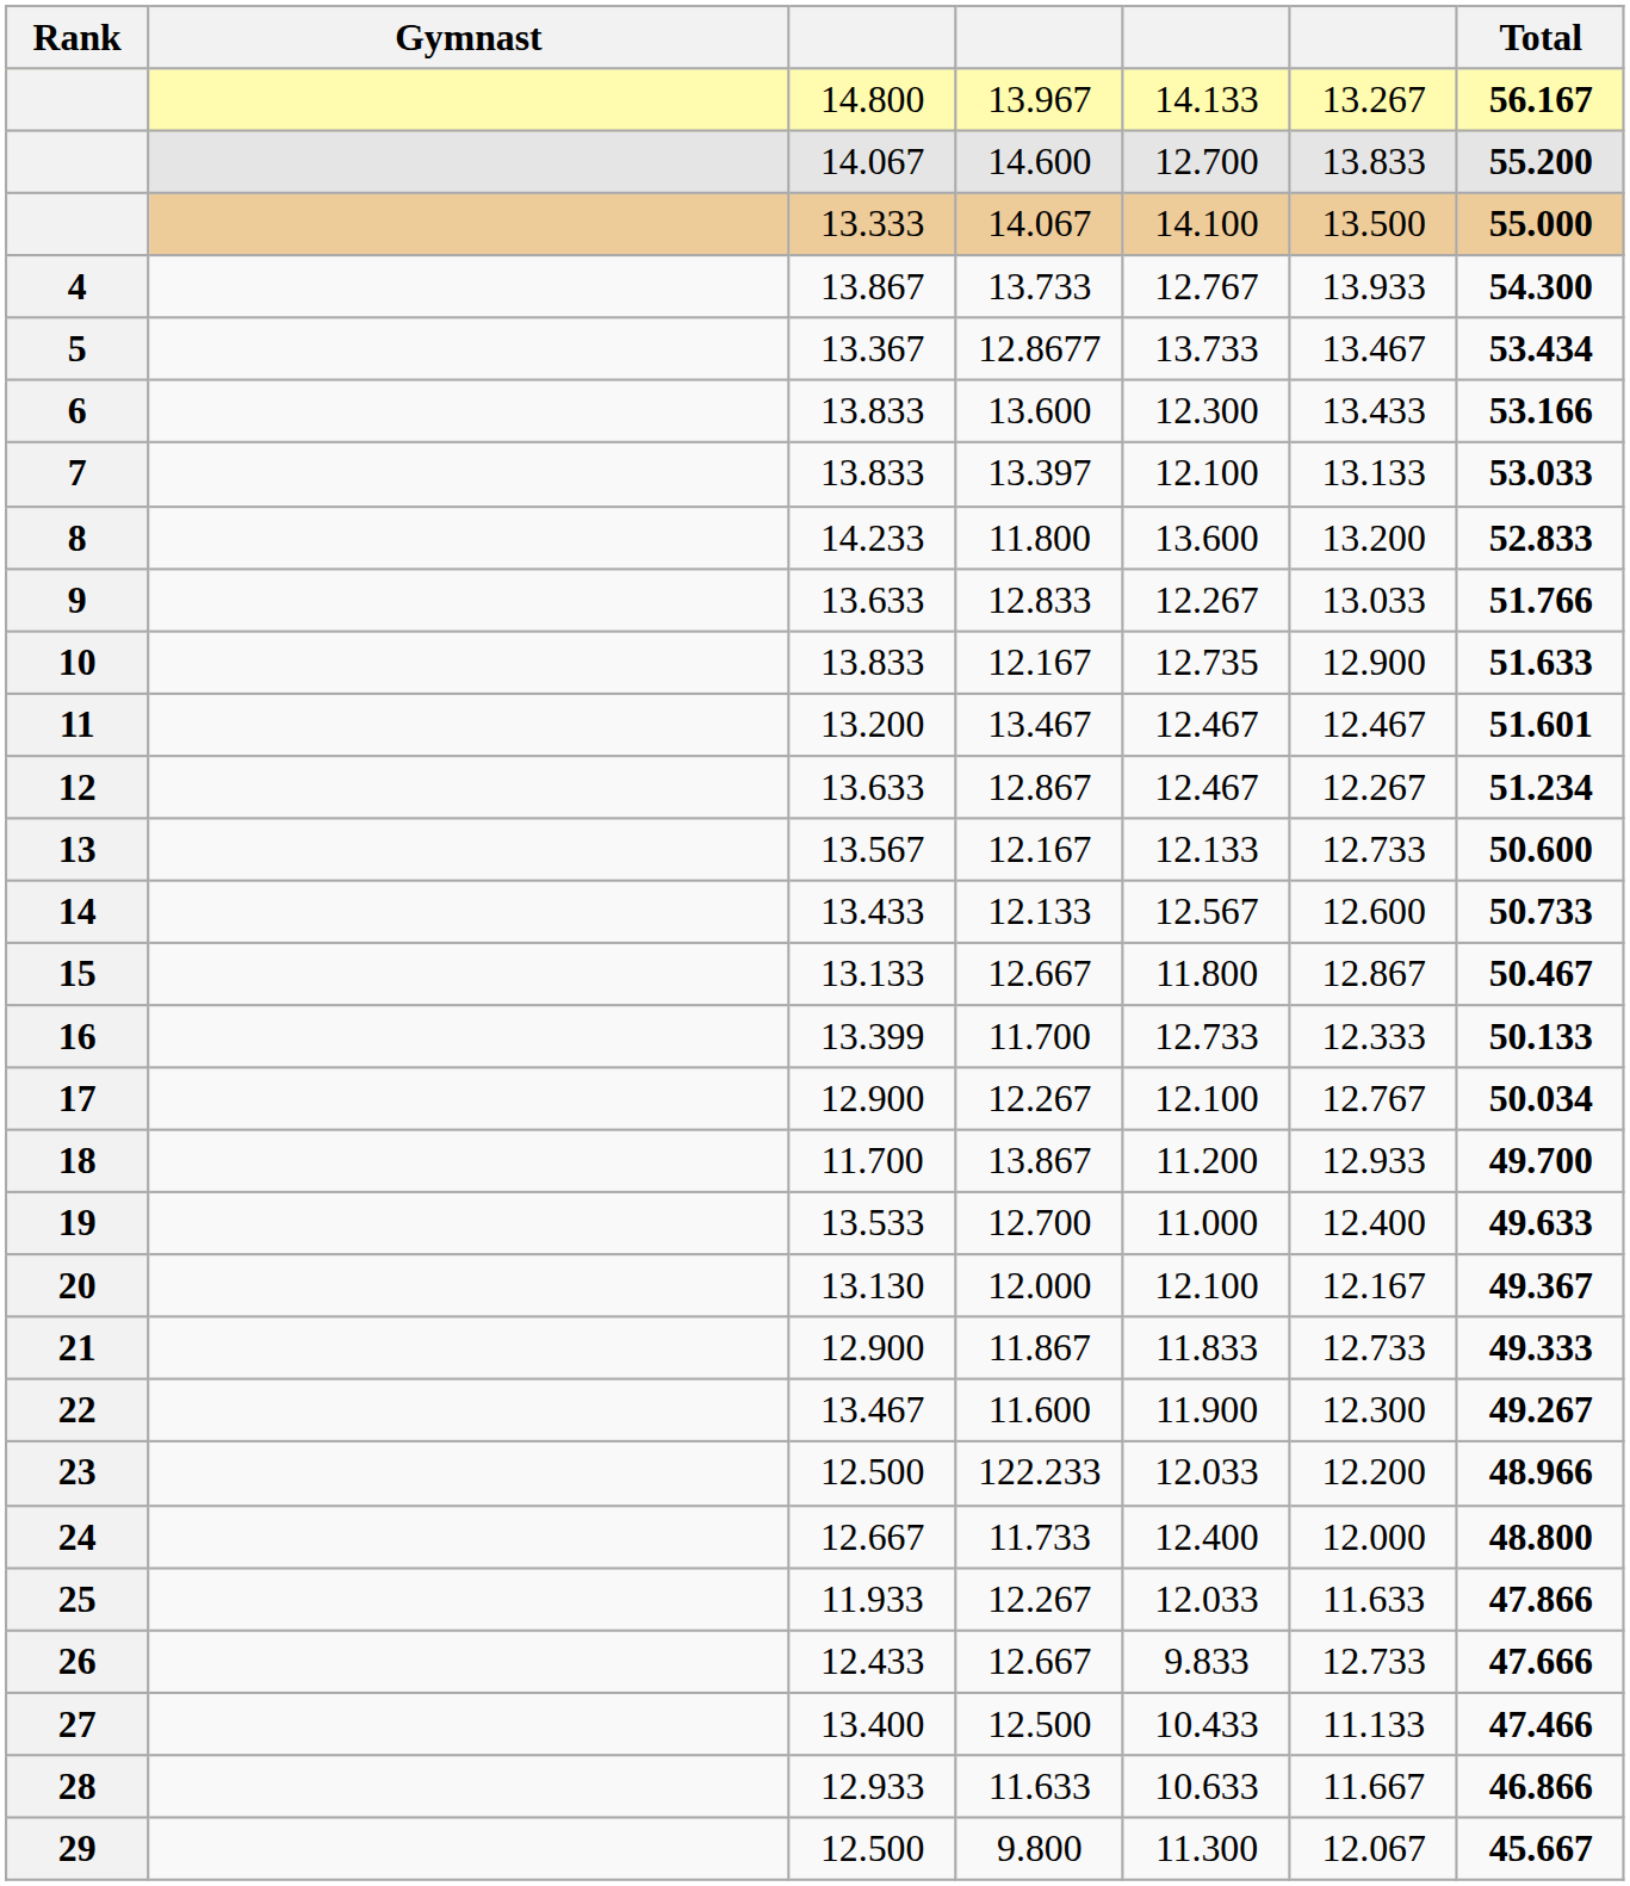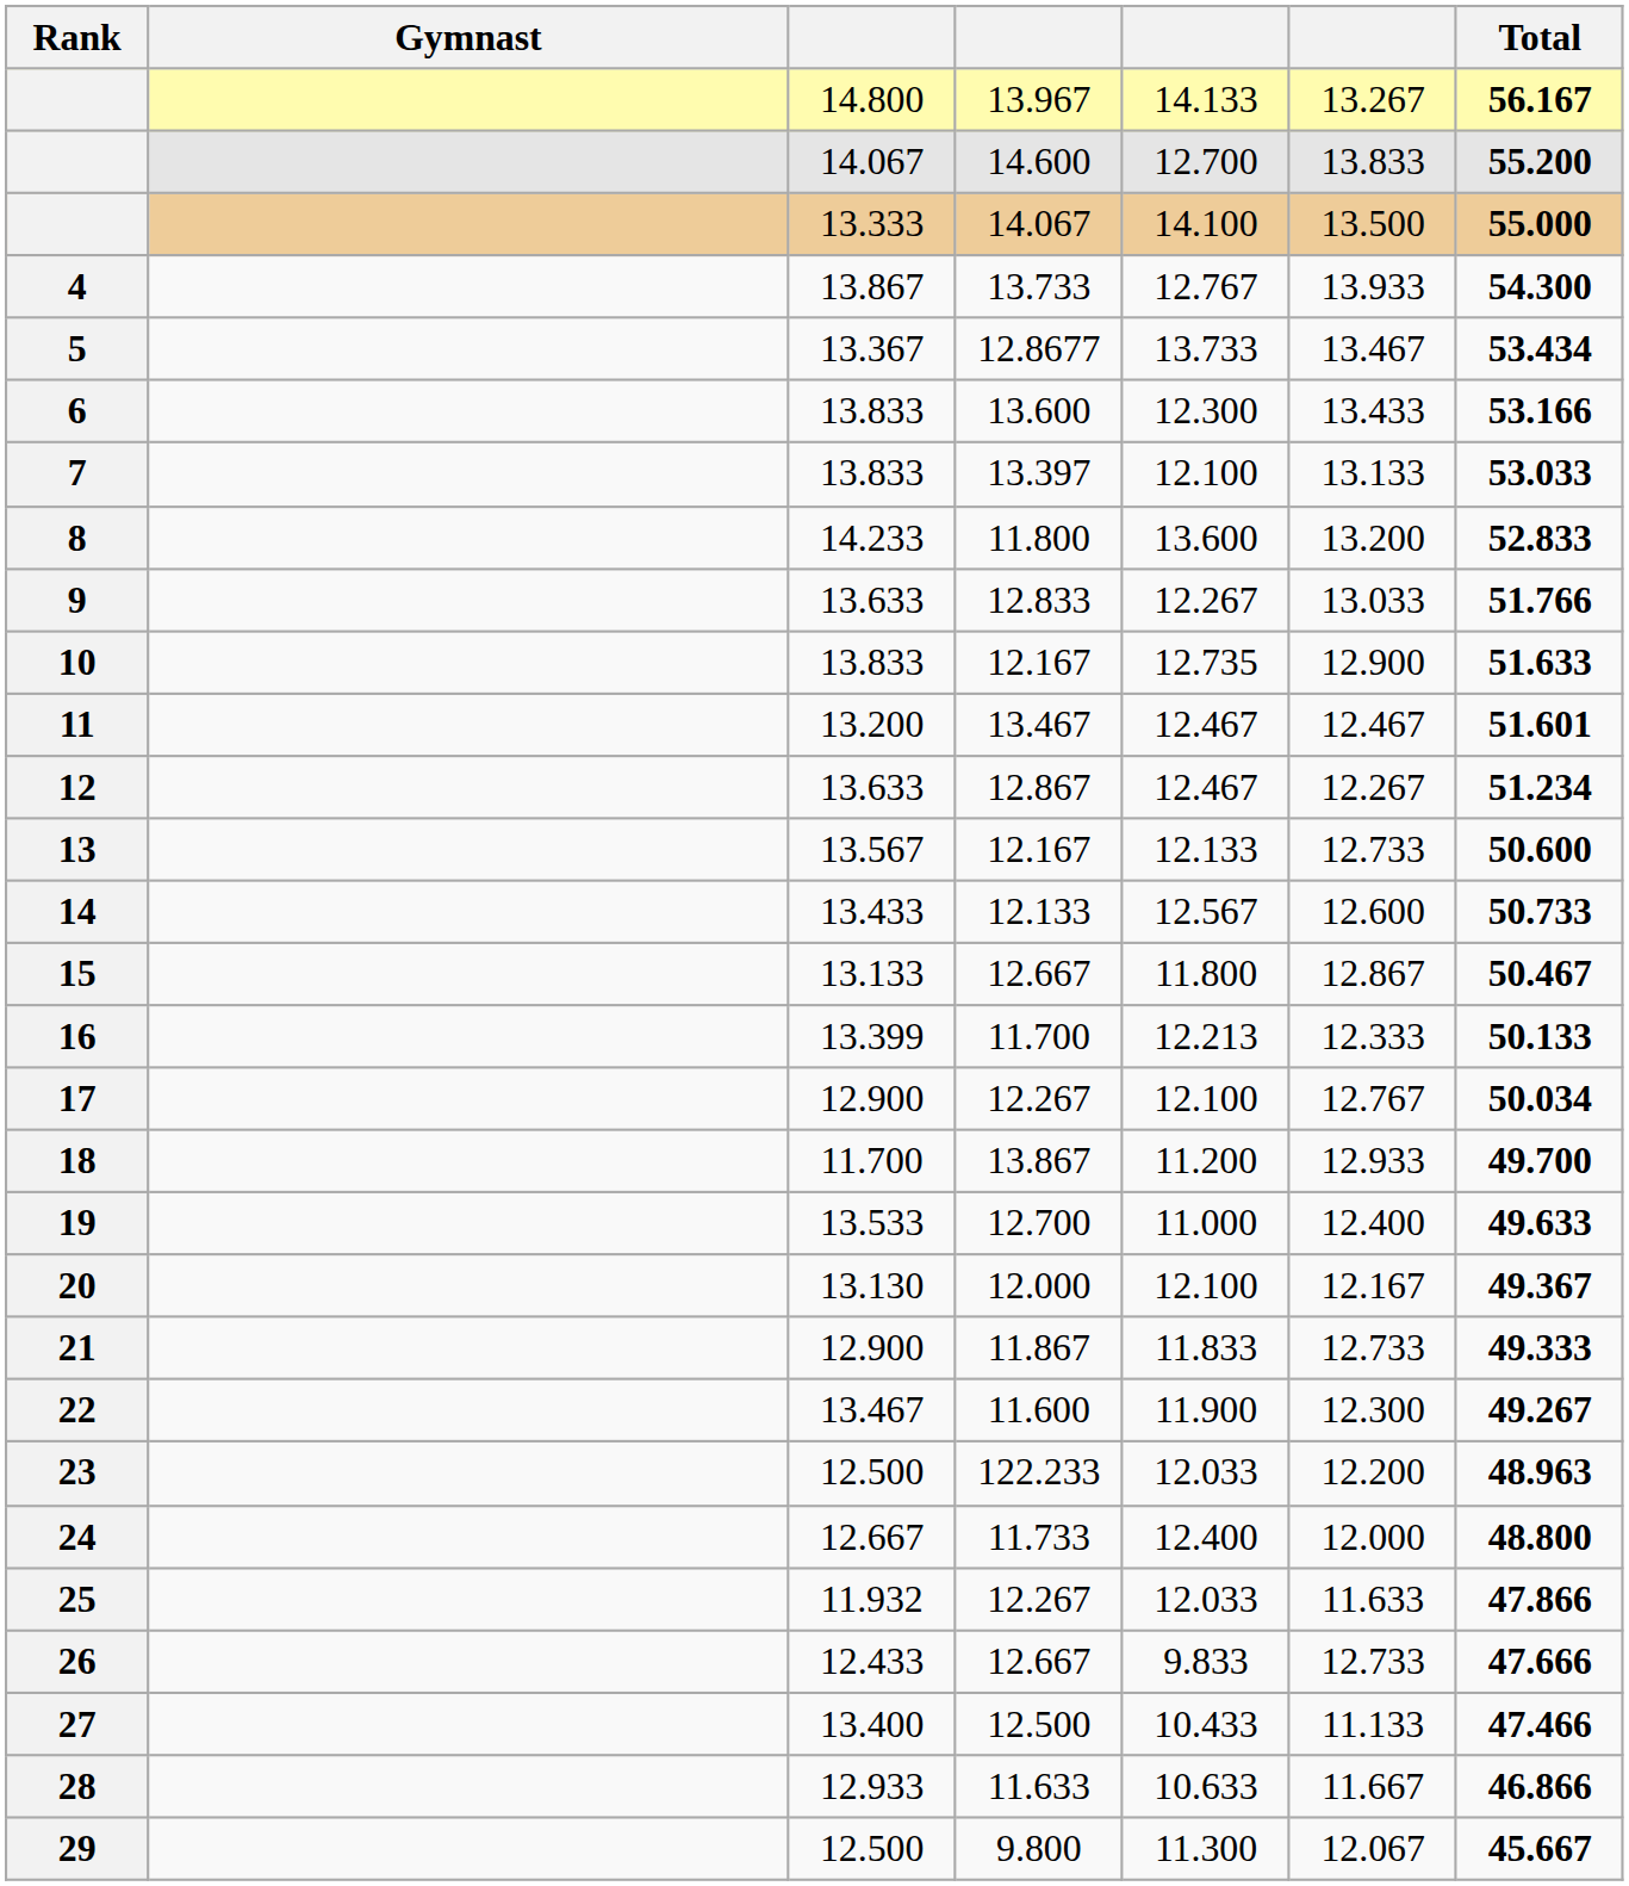 <table class="wikitable sortable" style="text-align:center; font-size:95%">
 <tr>
 <th scope="col" style="width:50px;">Rank</th>
 <th scope="col" style="width:250px;">Gymnast</th>
 <th scope="col" style="width:60px;"></th>
 <th scope="col" style="width:60px;"></th>
 <th scope="col" style="width:60px;"></th>
 <th scope="col" style="width:60px;"></th>
 <th scope="col" style="width:60px;">Total</th>
 </tr>
 <tr style="background:#fffcaf;">
 <th scope=row style="text-align:center"></th>
 <td align=left></td>
 <td>14.800</td>
 <td>13.967</td>
 <td>14.133</td>
 <td>13.267</td>
 <td><strong>56.167</strong></td>
 </tr>
 <tr style="background:#e5e5e5;">
 <th scope=row style="text-align:center"></th>
 <td align=left></td>
 <td>14.067</td>
 <td>14.600</td>
 <td>12.700</td>
 <td>13.833</td>
 <td><strong>55.200</strong></td>
 </tr>
 <tr style="background:#ec9;">
 <th scope=row style="text-align:center"></th>
 <td align=left></td>
 <td>13.333</td>
 <td>14.067</td>
 <td>14.100</td>
 <td>13.500</td>
 <td><strong>55.000</strong></td>
 </tr>
 <tr>
 <th scope=row style="text-align:center">4</th>
 <td align=left></td>
 <td>13.867</td>
 <td>13.733</td>
 <td>12.767</td>
 <td>13.933</td>
 <td><strong>54.300</strong></td>
 </tr>
 <tr>
 <th scope=row style="text-align:center">5</th>
 <td align=left></td>
 <td>13.367</td>
 <td>12.8677</td>
 <td>13.733</td>
 <td>13.467</td>
 <td><strong>53.434</strong></td>
 </tr>
 <tr>
 <th scope=row style="text-align:center">6</th>
 <td align=left></td>
 <td>13.833</td>
 <td>13.600</td>
 <td>12.300</td>
 <td>13.433</td>
 <td><strong>53.166</strong></td>
 </tr>
 <tr>
 <th scope=row style="text-align:center">7</th>
 <td align=left></td>
 <td>13.833</td>
 <td>13.397</td>
 <td>12.100</td>
 <td>13.133</td>
 <td><strong>53.033</strong></td>
 </tr>
 <tr>
 <th scope=row style="text-align:center">8</th>
 <td align=left></td>
 <td>14.233</td>
 <td>11.800</td>
 <td>13.600</td>
 <td>13.200</td>
 <td><strong>52.833</strong></td>
 </tr>
 <tr>
 <th scope=row style="text-align:center">9</th>
 <td align=left></td>
 <td>13.633</td>
 <td>12.833</td>
 <td>12.267</td>
 <td>13.033</td>
 <td><strong>51.766</strong></td>
 </tr>
 <tr>
 <th scope=row style="text-align:center">10</th>
 <td align=left></td>
 <td>13.833</td>
 <td>12.167</td>
 <td>12.735</td>
 <td>12.900</td>
 <td><strong>51.633</strong></td>
 </tr>
 <tr>
 <th scope=row style="text-align:center">11</th>
 <td align=left></td>
 <td>13.200</td>
 <td>13.467</td>
 <td>12.467</td>
 <td>12.467</td>
 <td><strong>51.601</strong></td>
 </tr>
 <tr>
 <th scope=row style="text-align:center">12</th>
 <td align=left></td>
 <td>13.633</td>
 <td>12.867</td>
 <td>12.467</td>
 <td>12.267</td>
 <td><strong>51.234</strong></td>
 </tr>
 <tr>
 <th scope=row style="text-align:center">13</th>
 <td align=left></td>
 <td>13.567</td>
 <td>12.167</td>
 <td>12.133</td>
 <td>12.733</td>
 <td><strong>50.600</strong></td>
 </tr>
 <tr>
 <th scope=row style="text-align:center">14</th>
 <td align=left></td>
 <td>13.433</td>
 <td>12.133</td>
 <td>12.567</td>
 <td>12.600</td>
 <td><strong>50.733</strong></td>
 </tr>
 <tr>
 <th scope=row style="text-align:center">15</th>
 <td align=left></td>
 <td>13.133</td>
 <td>12.667</td>
 <td>11.800</td>
 <td>12.867</td>
 <td><strong>50.467</strong></td>
 </tr>
 <tr>
 <th scope=row style="text-align:center">16</th>
 <td align=left></td>
 <td>13.399</td>
 <td>11.700</td>
-<td>12.733</td>
+<td>12.213</td>
 <td>12.333</td>
 <td><strong>50.133</strong></td>
 </tr>
 <tr>
 <th scope=row style="text-align:center">17</th>
 <td align=left></td>
 <td>12.900</td>
 <td>12.267</td>
 <td>12.100</td>
 <td>12.767</td>
 <td><strong>50.034</strong></td>
 </tr>
 <tr>
 <th scope=row style="text-align:center">18</th>
 <td align=left></td>
 <td>11.700</td>
 <td>13.867</td>
 <td>11.200</td>
 <td>12.933</td>
 <td><strong>49.700</strong></td>
 </tr>
 <tr>
 <th scope=row style="text-align:center">19</th>
 <td align=left></td>
 <td>13.533</td>
 <td>12.700</td>
 <td>11.000</td>
 <td>12.400</td>
 <td><strong>49.633</strong></td>
 </tr>
 <tr>
 <th scope=row style="text-align:center">20</th>
 <td align=left></td>
 <td>13.130</td>
 <td>12.000</td>
 <td>12.100</td>
 <td>12.167</td>
 <td><strong>49.367</strong></td>
 </tr>
 <tr>
 <th scope=row style="text-align:center">21</th>
 <td align=left></td>
 <td>12.900</td>
 <td>11.867</td>
 <td>11.833</td>
 <td>12.733</td>
 <td><strong>49.333</strong></td>
 </tr>
 <tr>
 <th scope=row style="text-align:center">22</th>
 <td align=left></td>
 <td>13.467</td>
 <td>11.600</td>
 <td>11.900</td>
 <td>12.300</td>
 <td><strong>49.267</strong></td>
 </tr>
 <tr>
 <th scope=row style="text-align:center">23</th>
 <td align=left></td>
 <td>12.500</td>
 <td>122.233</td>
 <td>12.033</td>
 <td>12.200</td>
-<td><strong>48.966</strong></td>
+<td><strong>48.963</strong></td>
 </tr>
 <tr>
 <th scope=row style="text-align:center">24</th>
 <td align=left></td>
 <td>12.667</td>
 <td>11.733</td>
 <td>12.400</td>
 <td>12.000</td>
 <td><strong>48.800</strong></td>
 </tr>
 <tr>
 <th scope=row style="text-align:center">25</th>
 <td align=left></td>
-<td>11.933</td>
+<td>11.932</td>
 <td>12.267</td>
 <td>12.033</td>
 <td>11.633</td>
 <td><strong>47.866</strong></td>
 </tr>
 <tr>
 <th scope=row style="text-align:center">26</th>
 <td align=left></td>
 <td>12.433</td>
 <td>12.667</td>
 <td>9.833</td>
 <td>12.733</td>
 <td><strong>47.666</strong></td>
 </tr>
 <tr>
 <th scope=row style="text-align:center">27</th>
 <td align=left></td>
 <td>13.400</td>
 <td>12.500</td>
 <td>10.433</td>
 <td>11.133</td>
 <td><strong>47.466</strong></td>
 </tr>
 <tr>
 <th scope=row style="text-align:center">28</th>
 <td align=left></td>
 <td>12.933</td>
 <td>11.633</td>
 <td>10.633</td>
 <td>11.667</td>
 <td><strong>46.866</strong></td>
 </tr>
 <tr>
 <th scope=row style="text-align:center">29</th>
 <td align=left></td>
 <td>12.500</td>
 <td>9.800</td>
 <td>11.300</td>
 <td>12.067</td>
 <td><strong>45.667</strong></td>
 </tr>
 </table>
